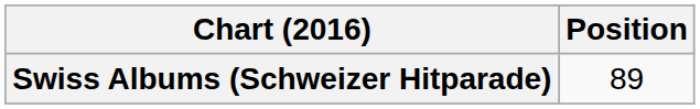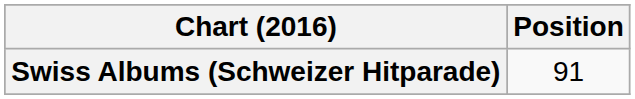 <table class="wikitable sortable plainrowheaders" style="text-align:center">
 <tr>
 <th scope="col">Chart (2016)</th>
 <th scope="col">Position</th>
 </tr>
 <tr>
 <th scope="row">Swiss Albums (Schweizer Hitparade)</th>
-<td>89</td>
+<td>91</td>
 </tr>
 </table>
